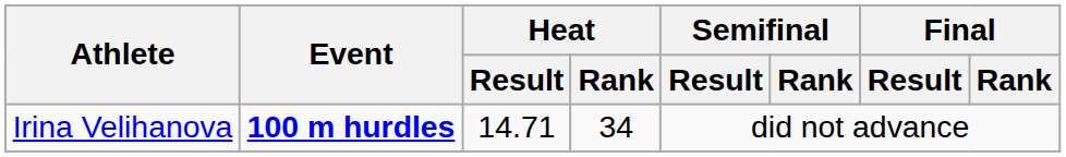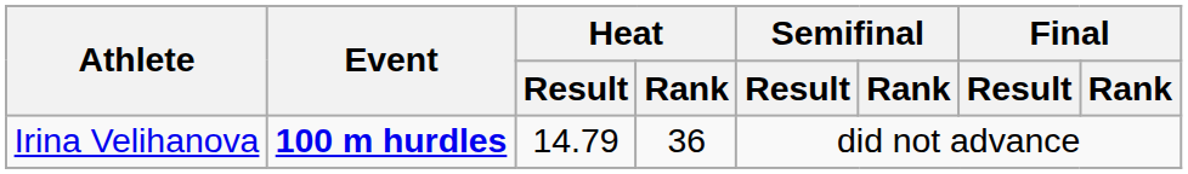 <table class="wikitable"  style=font-size:90%>
 <tr>
 <th rowspan="2">Athlete</th>
 <th rowspan="2">Event</th>
 <th colspan="2">Heat</th>
 <th colspan="2">Semifinal</th>
 <th colspan="2">Final</th>
 </tr>
 <tr>
 <th>Result</th>
 <th>Rank</th>
 <th>Result</th>
 <th>Rank</th>
 <th>Result</th>
 <th>Rank</th>
 </tr>
 <tr style=text-align:center>
 <td style=text-align:left><a href='#'>Irina Velihanova</a></td>
 <td style=text-align:left><strong><a href='#'>100 m hurdles</a></strong></td>
-<td>14.71</td>
-<td>34</td>
+<td>14.79</td>
+<td>36</td>
 <td colspan=4>did not advance</td>
 </tr>
 </table>
